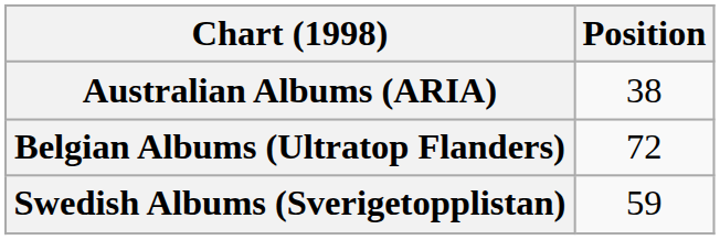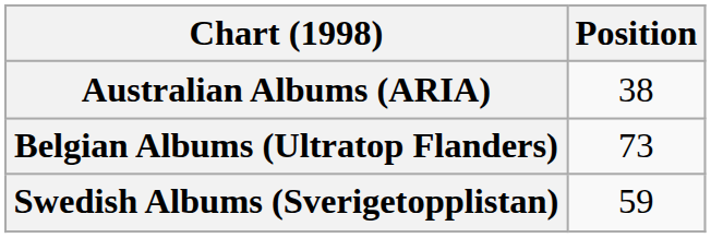 <table class="wikitable sortable plainrowheaders" style="text-align:center;">
 <tr>
 <th scope="column">Chart (1998)</th>
 <th scope="column">Position</th>
 </tr>
 <tr>
 <th scope="row">Australian Albums (ARIA)</th>
 <td>38</td>
 </tr>
 <tr>
 <th scope="row">Belgian Albums (Ultratop Flanders)</th>
-<td>72</td>
+<td>73</td>
 </tr>
 <tr>
 <th scope="row">Swedish Albums (Sverigetopplistan)</th>
 <td>59</td>
 </tr>
 </table>
